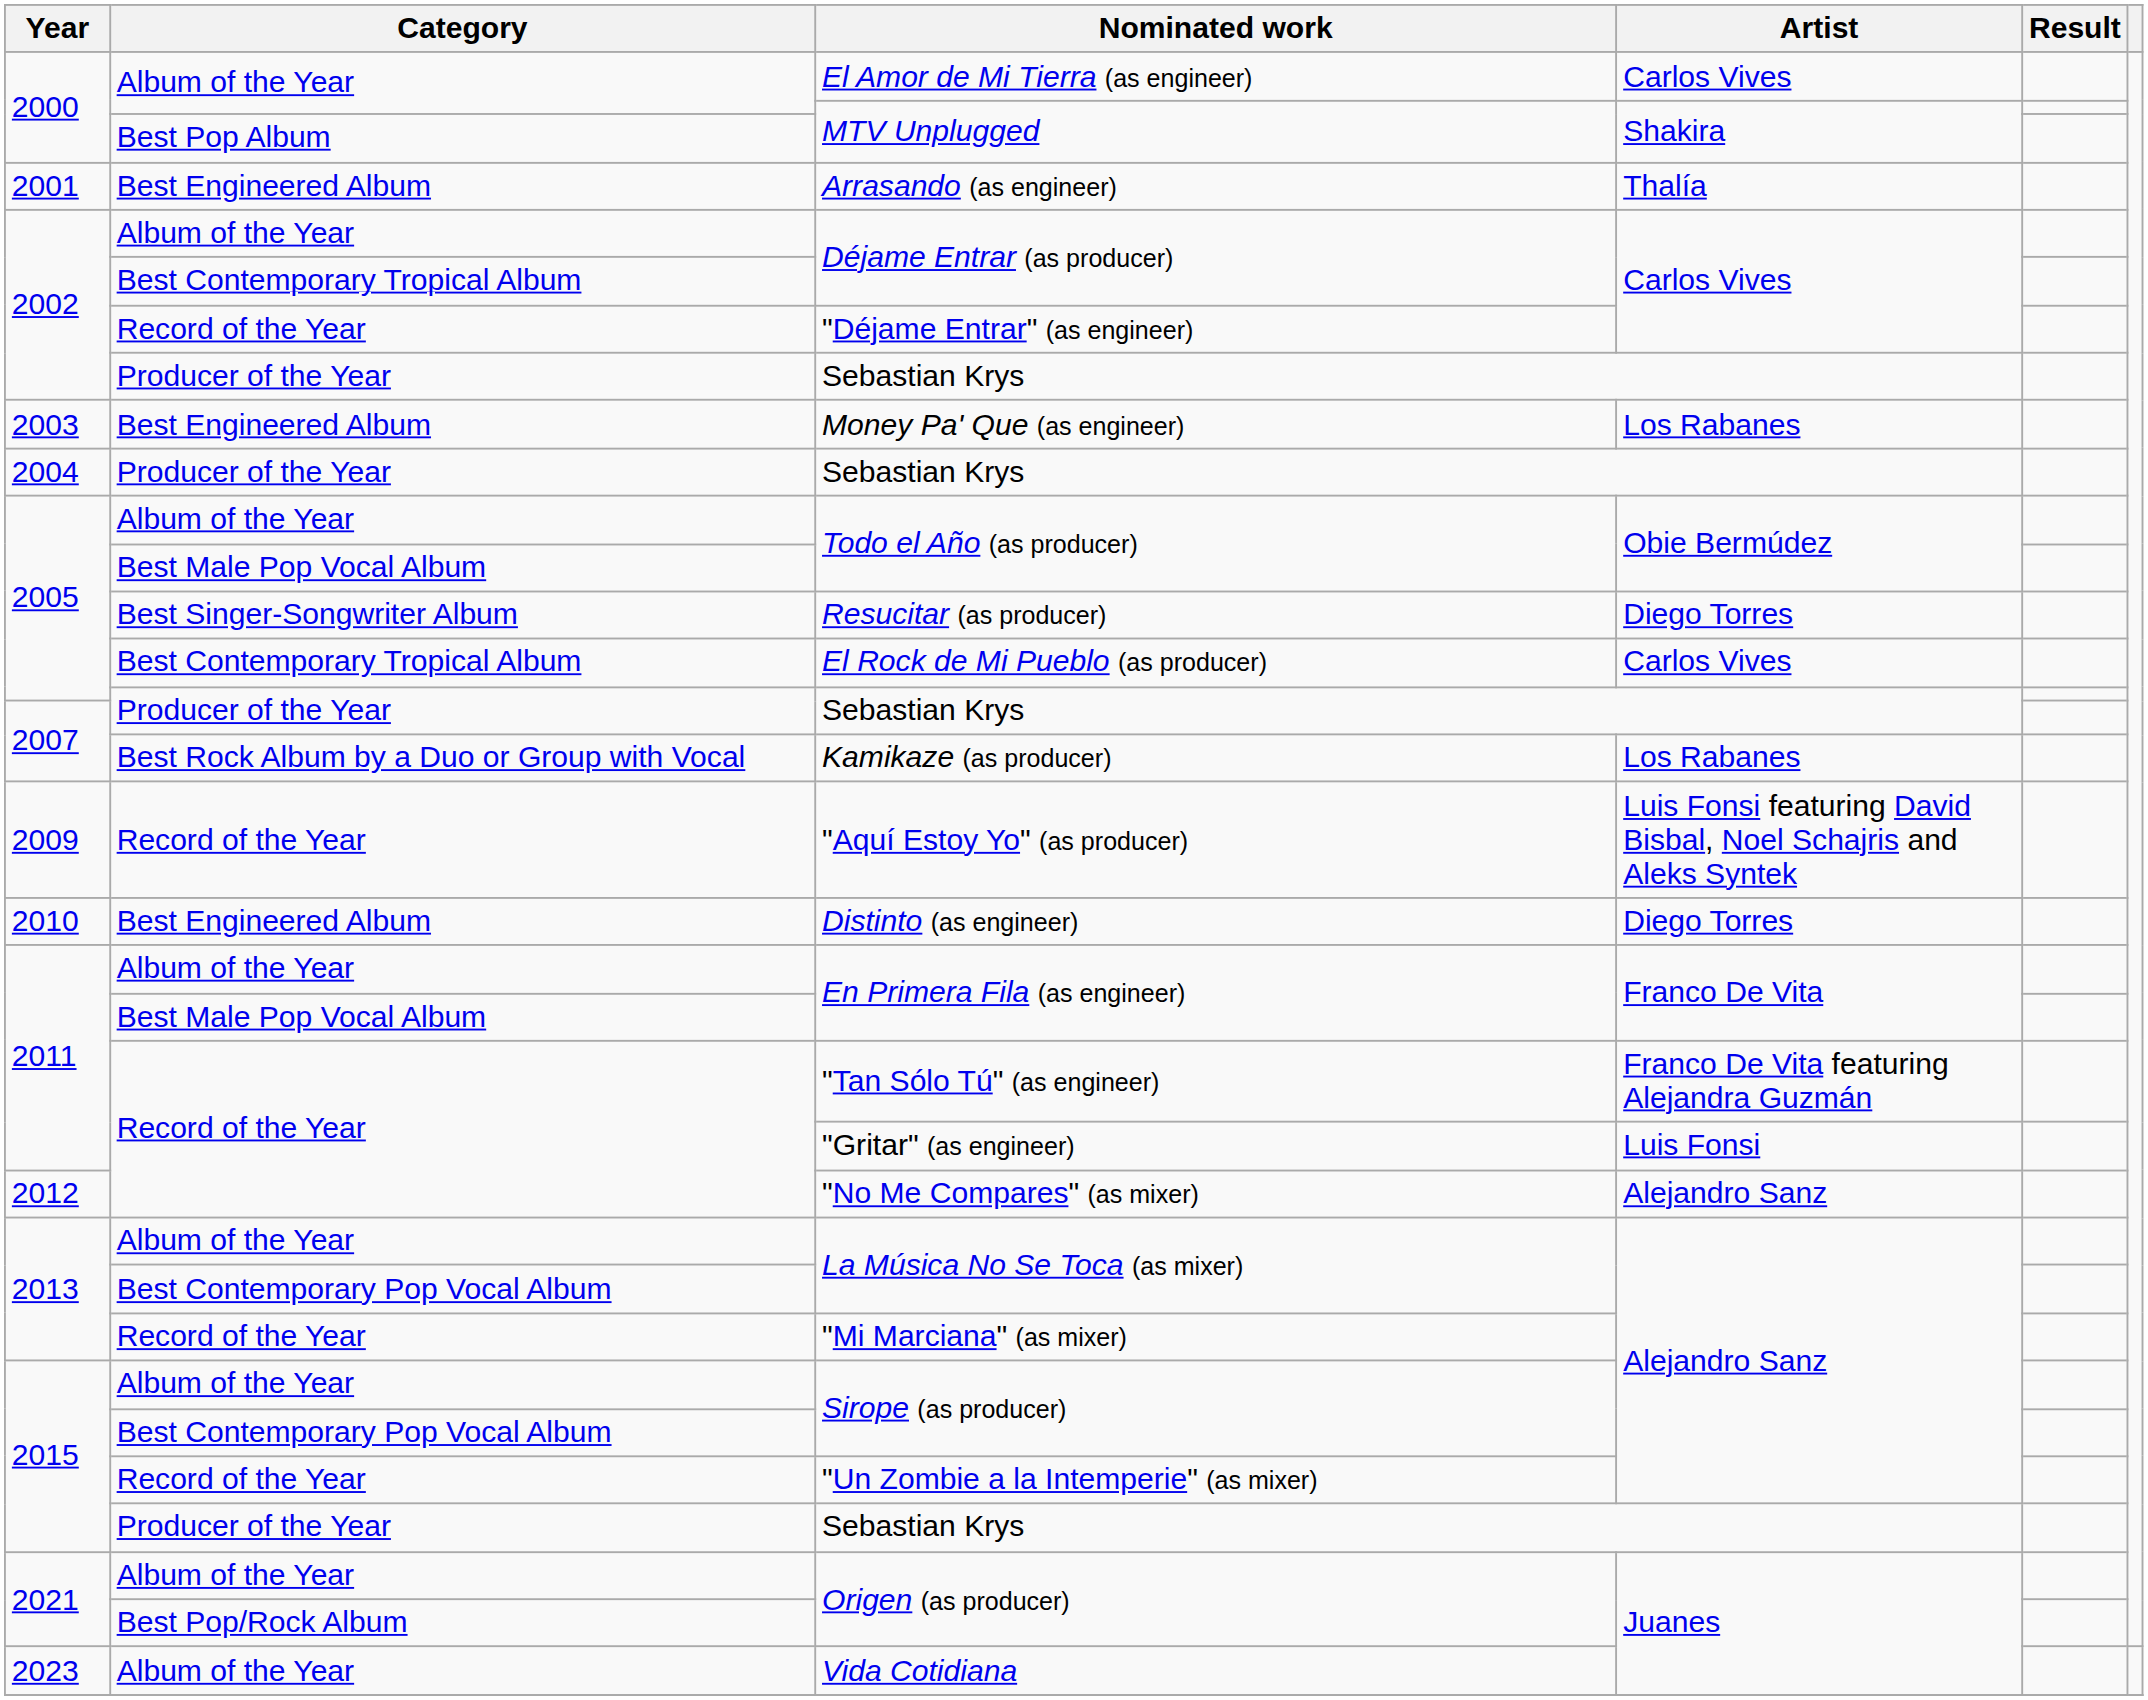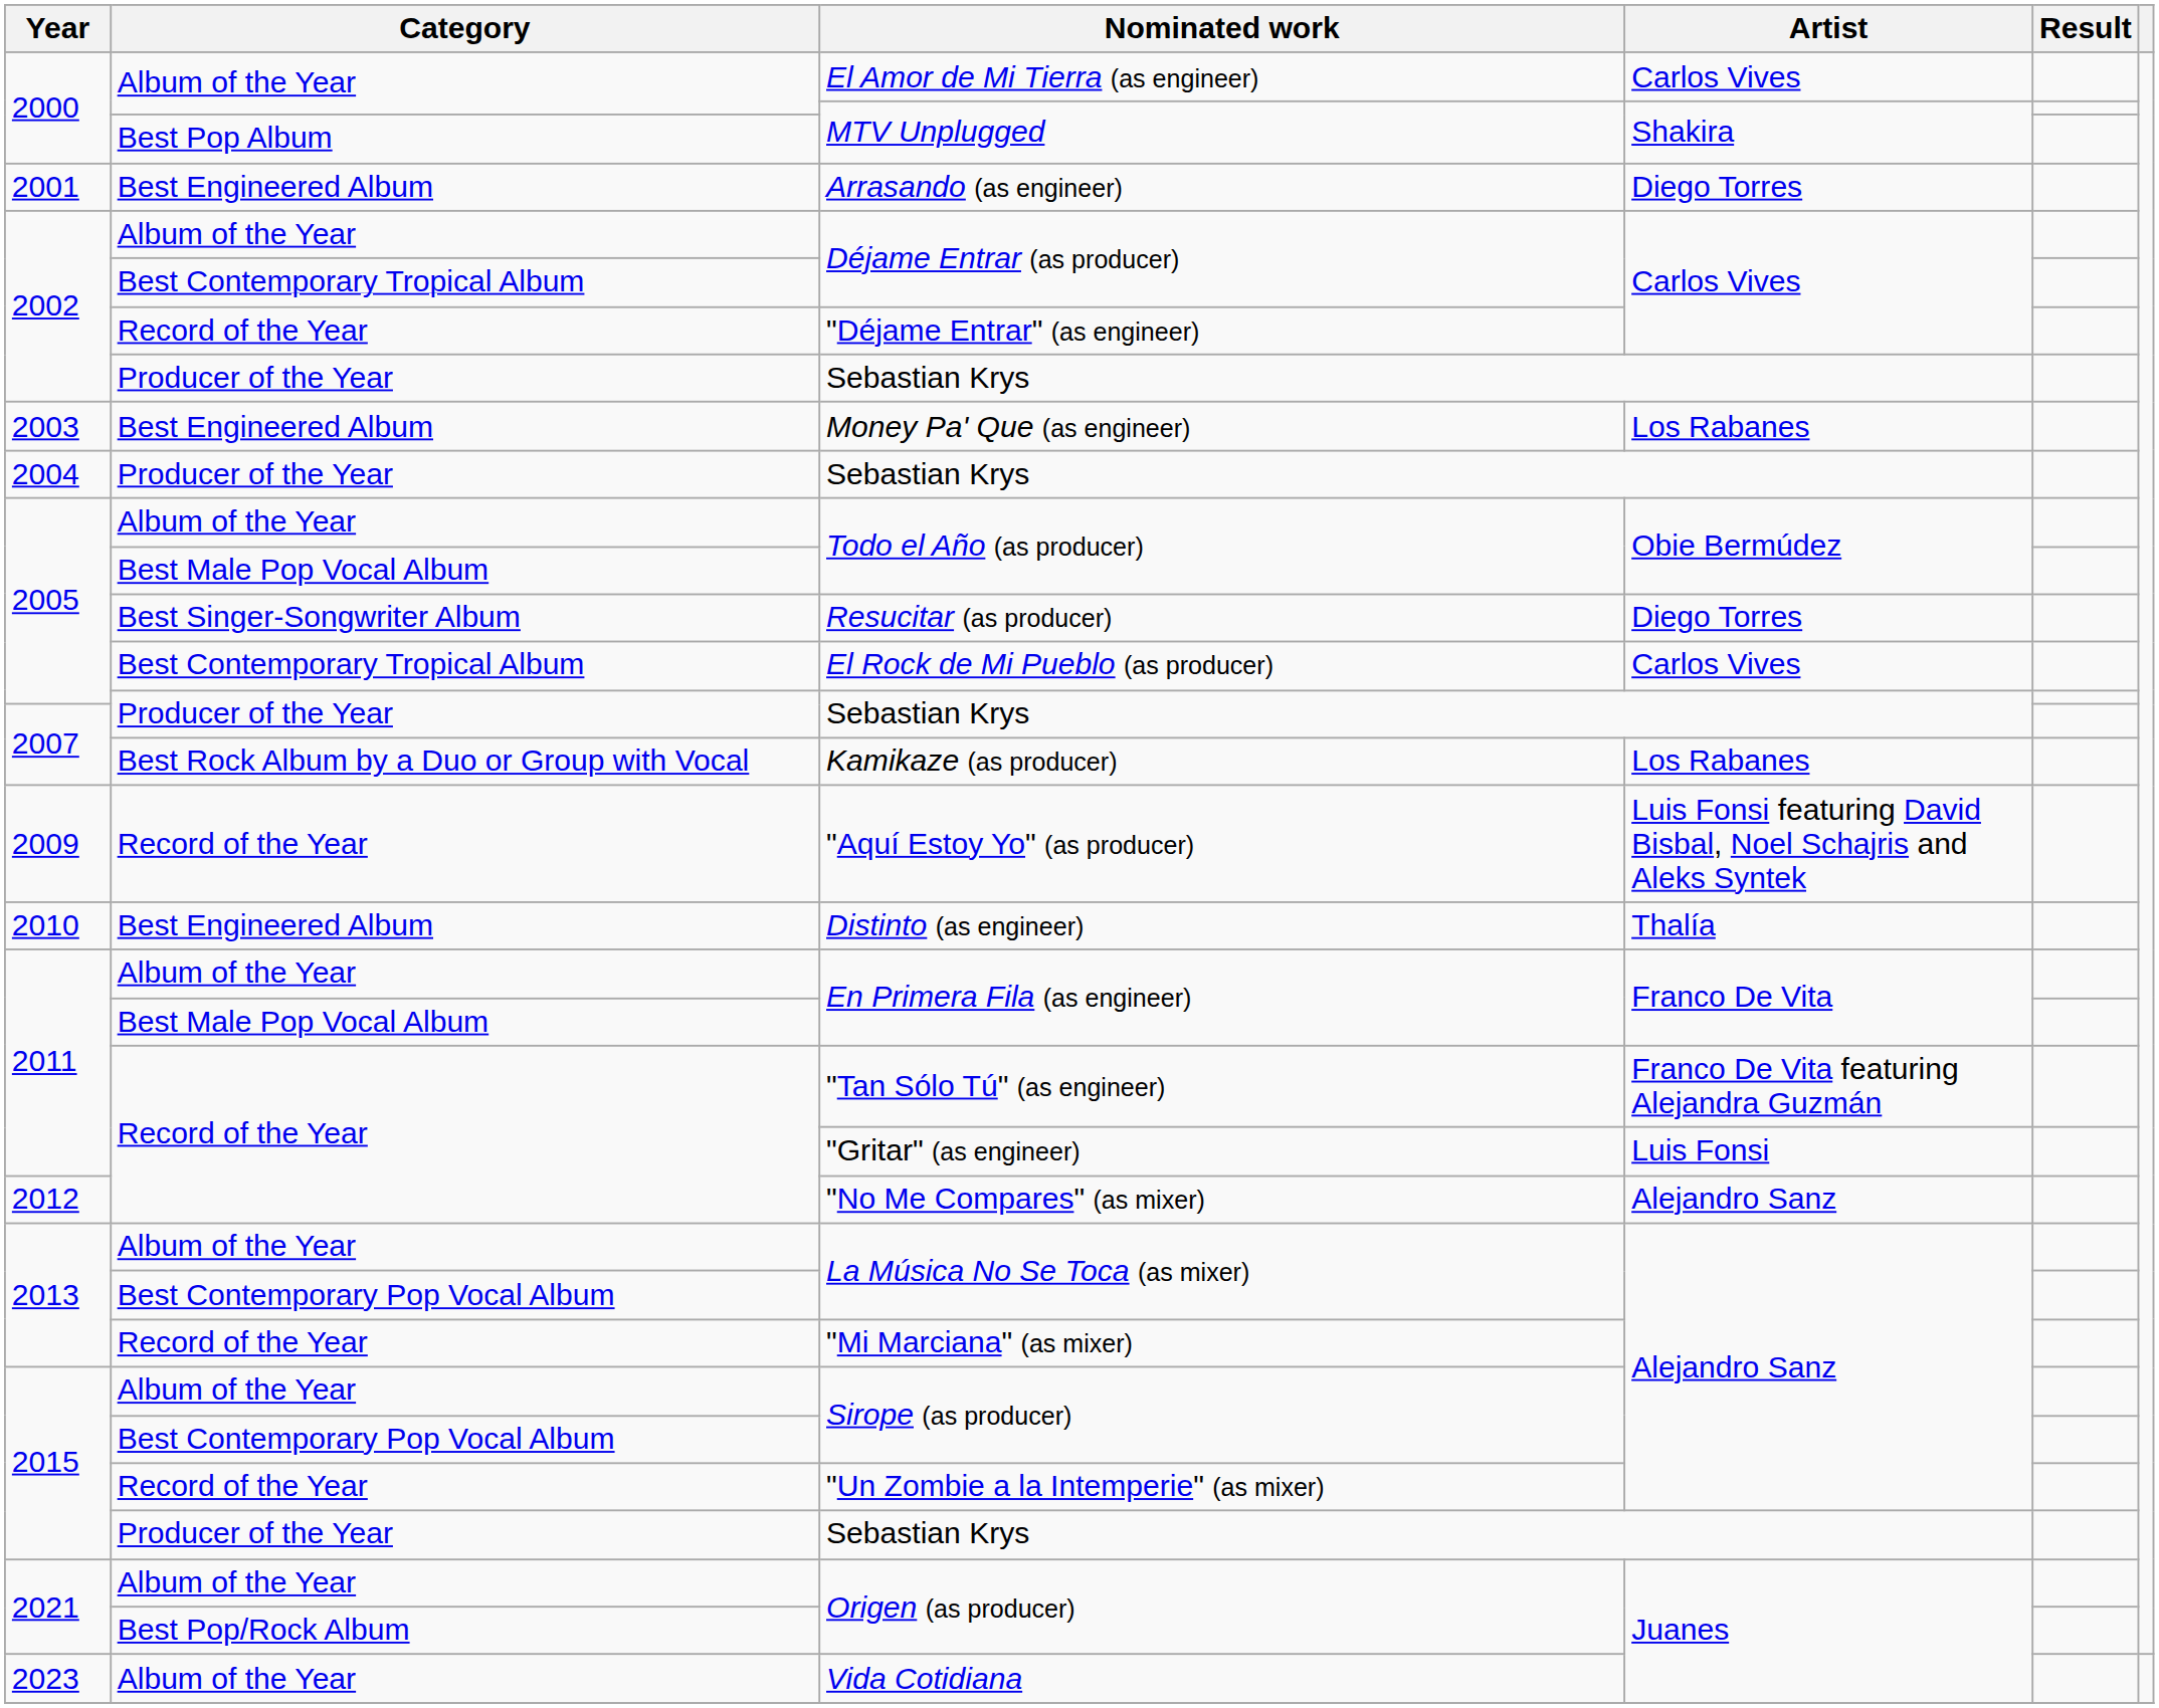 <table class="wikitable" style="width:90%;">
 <tr>
 <th width=5%>Year</th>
 <th style="width:35%;">Category</th>
 <th style="width:40%;">Nominated work</th>
 <th style="width:25%;">Artist</th>
 <th style="width:15%;">Result</th>
 <th width=5%></th>
 </tr>
 <tr>
 <td rowspan="3"><a href='#'>2000</a></td>
 <td rowspan="2"><a href='#'>Album of the Year</a></td>
 <td><em><a href='#'>El Amor de Mi Tierra</a></em> <small>(as engineer)</small></td>
 <td><a href='#'>Carlos Vives</a></td>
 <td></td>
 <td rowspan="33"></td>
 </tr>
 <tr>
 <td rowspan="2"><em><a href='#'>MTV Unplugged</a></em></td>
 <td rowspan="2"><a href='#'>Shakira</a></td>
 <td></td>
 </tr>
 <tr>
 <td><a href='#'>Best Pop Album</a></td>
 <td></td>
 </tr>
 <tr>
 <td><a href='#'>2001</a></td>
 <td><a href='#'>Best Engineered Album</a></td>
 <td><em><a href='#'>Arrasando</a></em> <small>(as engineer)</small></td>
-<td><a href='#'>Thalía</a></td>
+<td><a href='#'>Diego Torres</a></td>
 <td></td>
 </tr>
 <tr>
 <td rowspan="4"><a href='#'>2002</a></td>
 <td><a href='#'>Album of the Year</a></td>
 <td rowspan="2"><em><a href='#'>Déjame Entrar</a></em> <small>(as producer)</small></td>
 <td rowspan="3"><a href='#'>Carlos Vives</a></td>
 <td></td>
 </tr>
 <tr>
 <td><a href='#'>Best Contemporary Tropical Album</a></td>
 <td></td>
 </tr>
 <tr>
 <td><a href='#'>Record of the Year</a></td>
 <td>"<a href='#'>Déjame Entrar</a>" <small>(as engineer)</small></td>
 <td></td>
 </tr>
 <tr>
 <td><a href='#'>Producer of the Year</a></td>
 <td colspan="2">Sebastian Krys</td>
 <td></td>
 </tr>
 <tr>
 <td><a href='#'>2003</a></td>
 <td><a href='#'>Best Engineered Album</a></td>
 <td><em>Money Pa' Que</em> <small>(as engineer)</small></td>
 <td><a href='#'>Los Rabanes</a></td>
 <td></td>
 </tr>
 <tr>
 <td><a href='#'>2004</a></td>
 <td><a href='#'>Producer of the Year</a></td>
 <td colspan="2">Sebastian Krys</td>
 <td></td>
 </tr>
 <tr>
 <td rowspan="5"><a href='#'>2005</a></td>
 <td><a href='#'>Album of the Year</a></td>
 <td rowspan="2"><em><a href='#'>Todo el Año</a></em> <small>(as producer)</small></td>
 <td rowspan="2"><a href='#'>Obie Bermúdez</a></td>
 <td></td>
 </tr>
 <tr>
 <td><a href='#'>Best Male Pop Vocal Album</a></td>
 <td></td>
 </tr>
 <tr>
 <td><a href='#'>Best Singer-Songwriter Album</a></td>
 <td><em><a href='#'>Resucitar</a></em> <small>(as producer)</small></td>
 <td><a href='#'>Diego Torres</a></td>
 <td></td>
 </tr>
 <tr>
 <td><a href='#'>Best Contemporary Tropical Album</a></td>
 <td><em><a href='#'>El Rock de Mi Pueblo</a></em> <small>(as producer)</small></td>
 <td><a href='#'>Carlos Vives</a></td>
 <td></td>
 </tr>
 <tr>
 <td rowspan="2"><a href='#'>Producer of the Year</a></td>
 <td colspan="2" rowspan="2">Sebastian Krys</td>
 <td></td>
 </tr>
 <tr>
 <td rowspan="2"><a href='#'>2007</a></td>
 <td></td>
 </tr>
 <tr>
 <td><a href='#'>Best Rock Album by a Duo or Group with Vocal</a></td>
 <td><em>Kamikaze</em> <small>(as producer)</small></td>
 <td><a href='#'>Los Rabanes</a></td>
 <td></td>
 </tr>
 <tr>
 <td><a href='#'>2009</a></td>
 <td><a href='#'>Record of the Year</a></td>
 <td>"<a href='#'>Aquí Estoy Yo</a>" <small>(as producer)</small></td>
 <td><a href='#'>Luis Fonsi</a> featuring <a href='#'>David Bisbal</a>, <a href='#'>Noel Schajris</a> and <a href='#'>Aleks Syntek</a></td>
 <td></td>
 </tr>
 <tr>
 <td><a href='#'>2010</a></td>
 <td><a href='#'>Best Engineered Album</a></td>
 <td><em><a href='#'>Distinto</a></em> <small>(as engineer)</small></td>
-<td><a href='#'>Diego Torres</a></td>
+<td><a href='#'>Thalía</a></td>
 <td></td>
 </tr>
 <tr>
 <td rowspan="4"><a href='#'>2011</a></td>
 <td><a href='#'>Album of the Year</a></td>
 <td rowspan="2"><em><a href='#'>En Primera Fila</a></em> <small>(as engineer)</small></td>
 <td rowspan="2"><a href='#'>Franco De Vita</a></td>
 <td></td>
 </tr>
 <tr>
 <td><a href='#'>Best Male Pop Vocal Album</a></td>
 <td></td>
 </tr>
 <tr>
 <td rowspan="3"><a href='#'>Record of the Year</a></td>
 <td>"<a href='#'>Tan Sólo Tú</a>" <small>(as engineer)</small></td>
 <td><a href='#'>Franco De Vita</a> featuring <a href='#'>Alejandra Guzmán</a></td>
 <td></td>
 </tr>
 <tr>
 <td>"Gritar" <small>(as engineer)</small></td>
 <td><a href='#'>Luis Fonsi</a></td>
 <td></td>
 </tr>
 <tr>
 <td><a href='#'>2012</a></td>
 <td>"<a href='#'>No Me Compares</a>" <small>(as mixer)</small></td>
 <td><a href='#'>Alejandro Sanz</a></td>
 <td></td>
 </tr>
 <tr>
 <td rowspan="3"><a href='#'>2013</a></td>
 <td><a href='#'>Album of the Year</a></td>
 <td rowspan="2"><em><a href='#'>La Música No Se Toca</a></em> <small>(as mixer)</small></td>
 <td rowspan="6"><a href='#'>Alejandro Sanz</a></td>
 <td></td>
 </tr>
 <tr>
 <td><a href='#'>Best Contemporary Pop Vocal Album</a></td>
 <td></td>
 </tr>
 <tr>
 <td><a href='#'>Record of the Year</a></td>
 <td>"<a href='#'>Mi Marciana</a>" <small>(as mixer)</small></td>
 <td></td>
 </tr>
 <tr>
 <td rowspan="4"><a href='#'>2015</a></td>
 <td><a href='#'>Album of the Year</a></td>
 <td rowspan="2"><em><a href='#'>Sirope</a></em> <small>(as producer)</small></td>
 <td></td>
 </tr>
 <tr>
 <td><a href='#'>Best Contemporary Pop Vocal Album</a></td>
 <td></td>
 </tr>
 <tr>
 <td><a href='#'>Record of the Year</a></td>
 <td>"<a href='#'>Un Zombie a la Intemperie</a>" <small>(as mixer)</small></td>
 <td></td>
 </tr>
 <tr>
 <td><a href='#'>Producer of the Year</a></td>
 <td colspan="2">Sebastian Krys</td>
 <td></td>
 </tr>
 <tr>
 <td rowspan="2"><a href='#'>2021</a></td>
 <td><a href='#'>Album of the Year</a></td>
 <td rowspan="2"><em><a href='#'>Origen</a></em> <small>(as producer)</small></td>
 <td rowspan="3"><a href='#'>Juanes</a></td>
 <td></td>
 </tr>
 <tr>
 <td><a href='#'>Best Pop/Rock Album</a></td>
 <td></td>
 </tr>
 <tr>
 <td><a href='#'>2023</a></td>
 <td><a href='#'>Album of the Year</a></td>
 <td><em><a href='#'>Vida Cotidiana</a></em> </td>
 <td></td>
 <td></td>
 </tr>
 <tr>
 </tr>
 </table>
